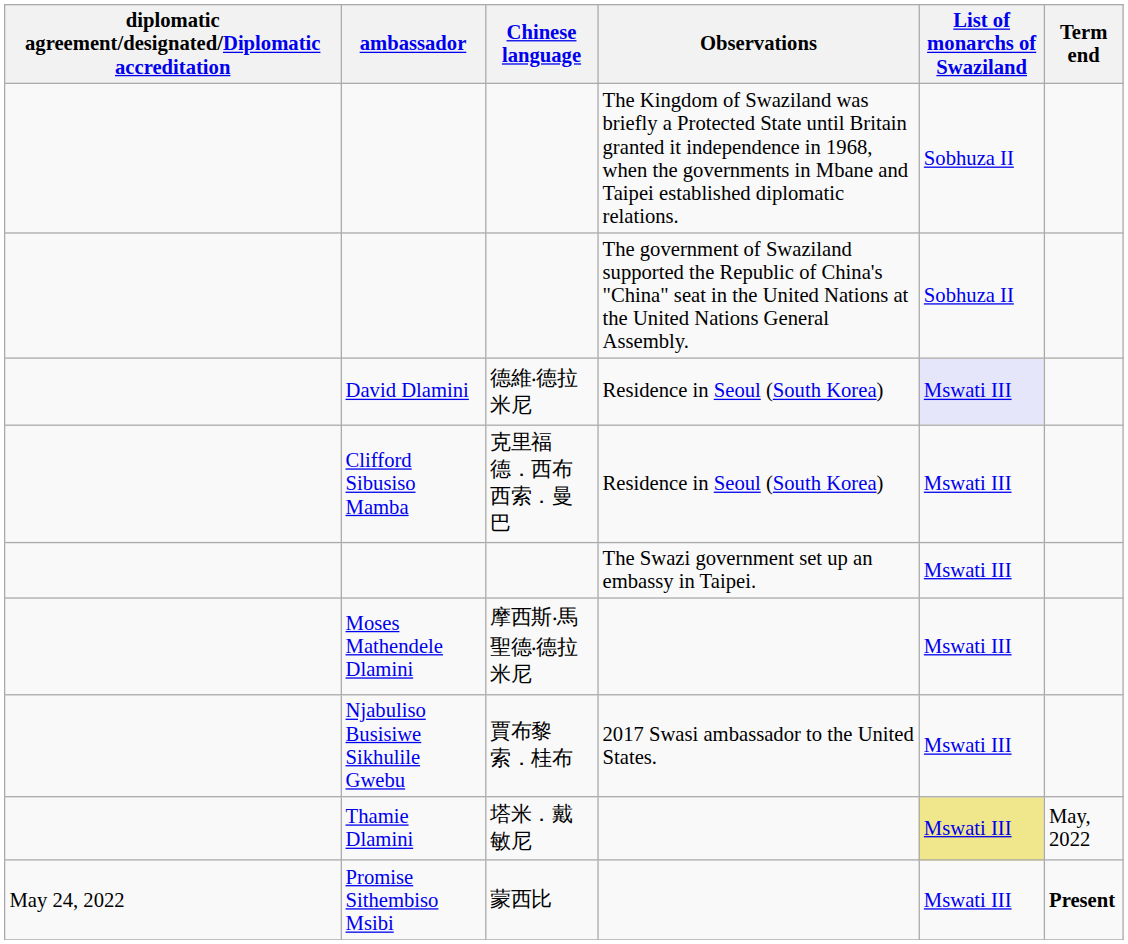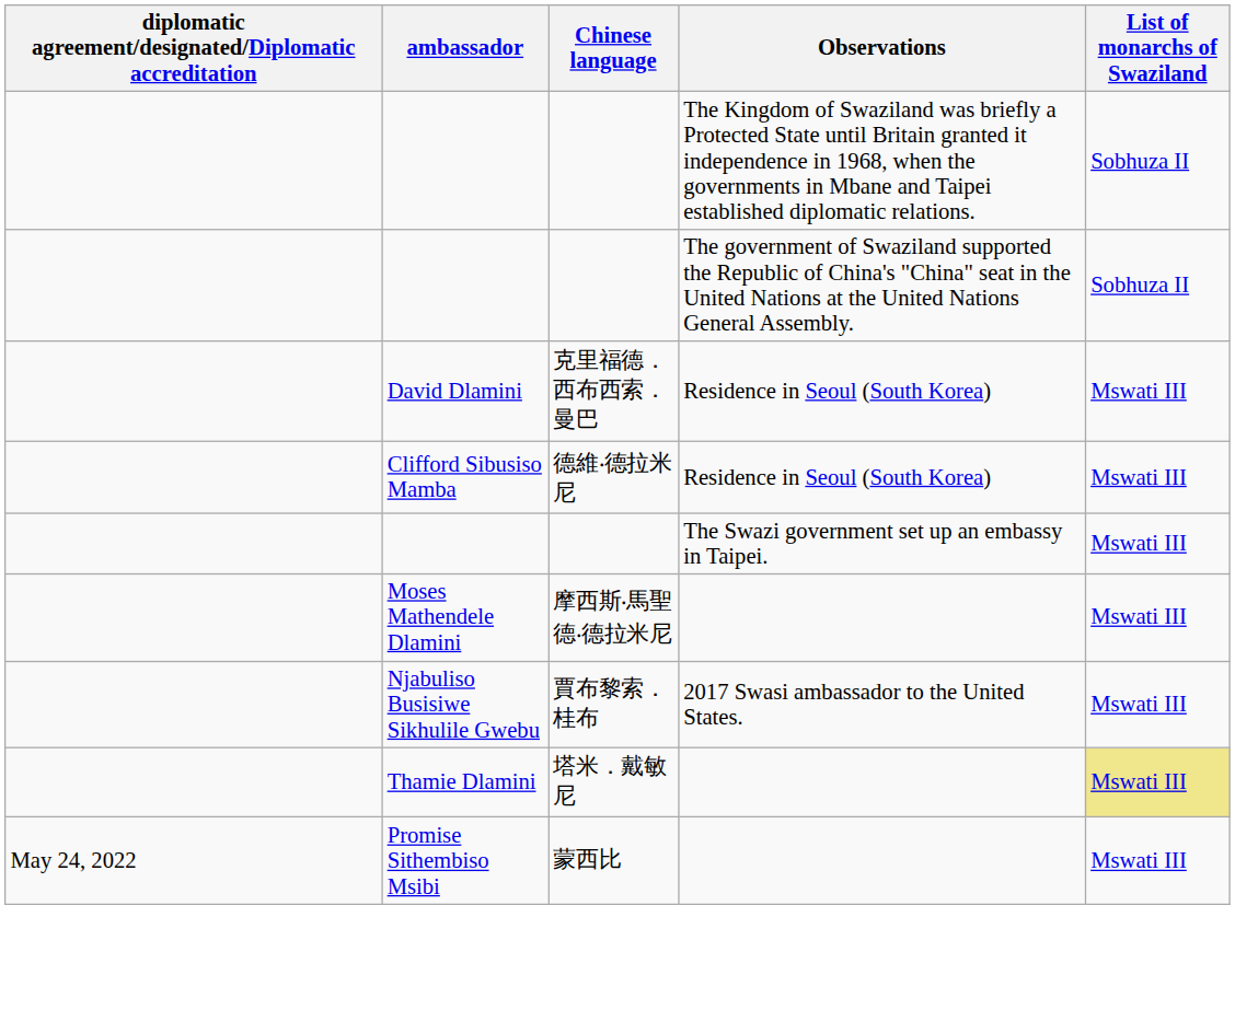 <table class="wikitable sortable">
 <tr>
 <th>diplomatic agreement/designated/<a href='#'>Diplomatic accreditation</a></th>
 <th><a href='#'>ambassador</a></th>
 <th><a href='#'>Chinese language</a></th>
 <th>Observations</th>
 <th><a href='#'>List of monarchs of Swaziland</a></th>
-<th>Term end</th>
 </tr>
 <tr>
 <td></td>
 <td></td>
 <td></td>
 <td>The Kingdom of Swaziland was briefly a Protected State until Britain granted it independence in 1968, when the governments in Mbane and Taipei established diplomatic relations.</td>
 <td><a href='#'>Sobhuza II</a></td>
-<td></td>
 </tr>
 <tr>
 <td></td>
 <td></td>
 <td></td>
 <td>The government of Swaziland supported the Republic of China's "China" seat in the United Nations at the United Nations General Assembly.</td>
 <td><a href='#'>Sobhuza II</a></td>
-<td></td>
 </tr>
 <tr>
 <td></td>
 <td><a href='#'>David Dlamini</a></td>
-<td>德維‧德拉米尼</td>
+<td>克里福德．西布西索．曼巴</td>
 <td>Residence in <a href='#'>Seoul</a> (<a href='#'>South Korea</a>)</td>
-<td style="background: lavender;"><a href='#'>Mswati III</a></td>
-<td></td>
+<td><a href='#'>Mswati III</a></td>
 </tr>
 <tr>
 <td></td>
 <td><a href='#'>Clifford Sibusiso Mamba</a></td>
-<td>克里福德．西布西索．曼巴</td>
+<td>德維‧德拉米尼</td>
 <td>Residence in <a href='#'>Seoul</a> (<a href='#'>South Korea</a>)</td>
 <td><a href='#'>Mswati III</a></td>
-<td></td>
 </tr>
 <tr>
 <td></td>
 <td></td>
 <td></td>
 <td>The Swazi government set up an embassy in Taipei.</td>
 <td><a href='#'>Mswati III</a></td>
-<td></td>
 </tr>
 <tr>
 <td></td>
 <td><a href='#'>Moses Mathendele Dlamini</a></td>
 <td>摩西斯‧馬聖德‧德拉米尼</td>
 <td></td>
 <td><a href='#'>Mswati III</a></td>
-<td></td>
 </tr>
 <tr>
 <td></td>
 <td><a href='#'>Njabuliso Busisiwe Sikhulile Gwebu</a></td>
 <td>賈布黎索．桂布</td>
 <td>2017 Swasi ambassador to the United States.</td>
 <td><a href='#'>Mswati III</a></td>
-<td></td>
 </tr>
 <tr>
 <td></td>
 <td><a href='#'>Thamie Dlamini</a></td>
 <td>塔米．戴敏尼</td>
 <td></td>
 <td style="background: khaki;"><a href='#'>Mswati III</a></td>
-<td>May, 2022</td>
 </tr>
 <tr>
 <td>May 24, 2022</td>
 <td><a href='#'>Promise Sithembiso Msibi</a></td>
 <td>蒙西比</td>
 <td></td>
 <td><a href='#'>Mswati III</a></td>
-<td><strong>Present</strong></td>
 </tr>
 </table>
